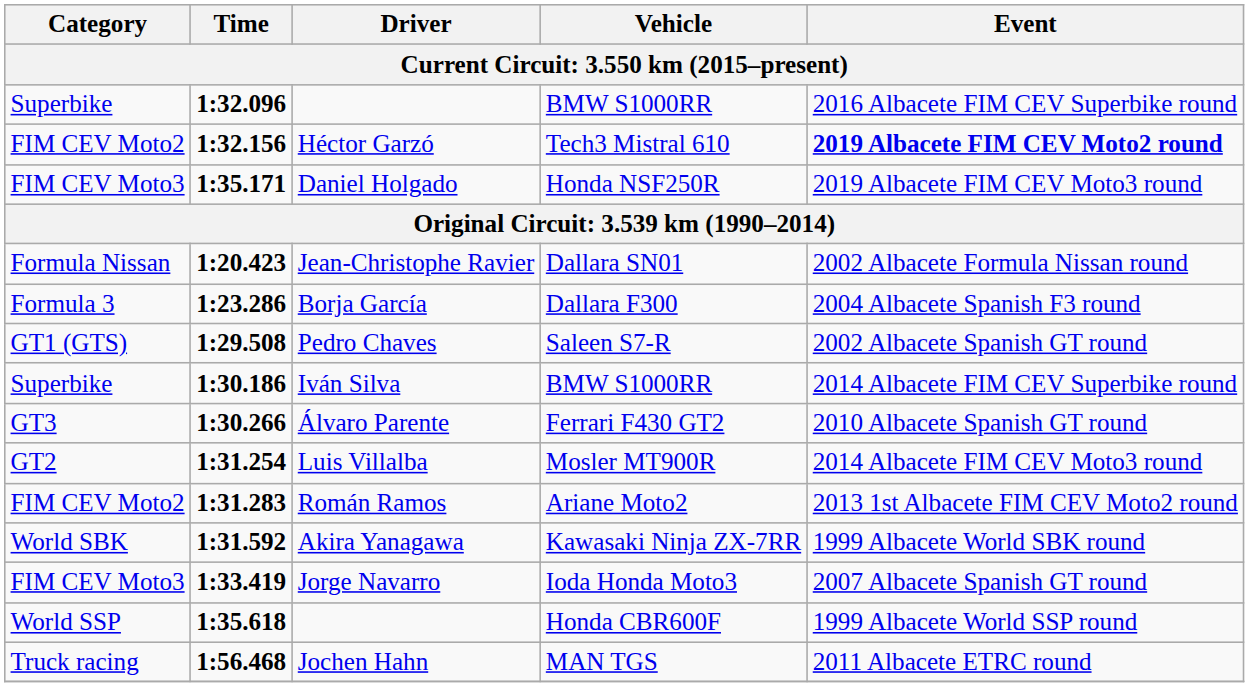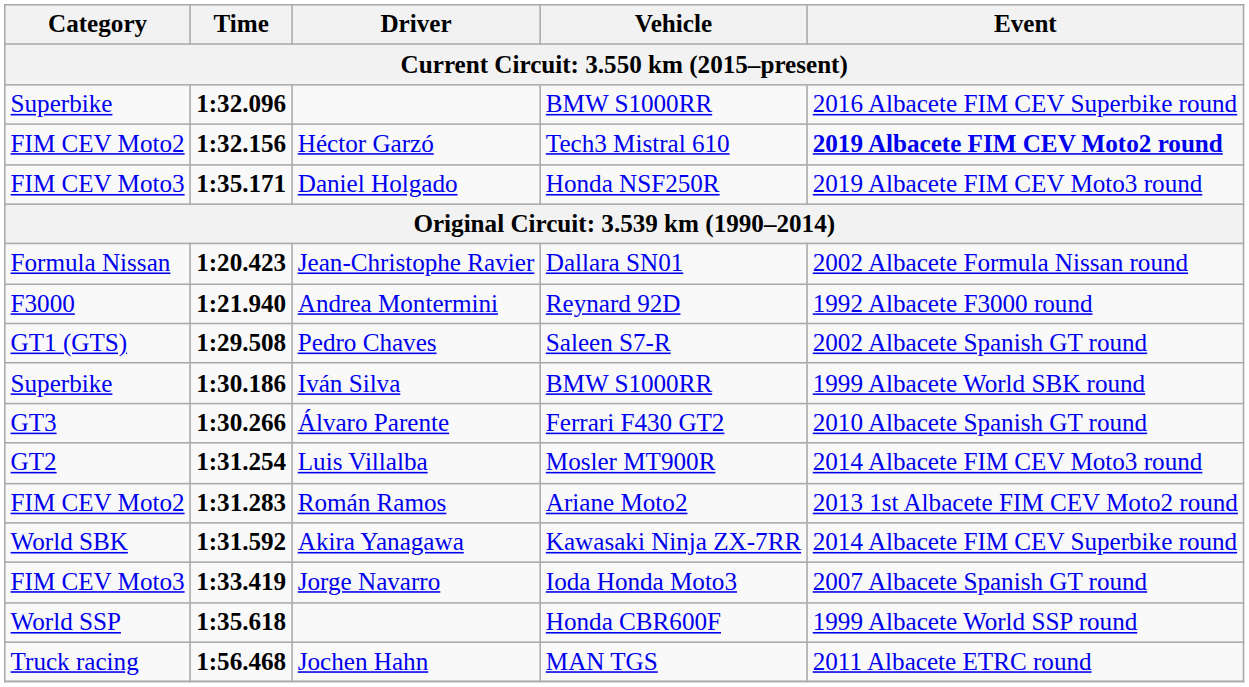 <table class="wikitable">
 <tr>
 <th>Category</th>
 <th>Time</th>
 <th>Driver</th>
 <th>Vehicle</th>
 <th>Event</th>
 </tr>
 <tr>
 <th colspan=5>Current Circuit: 3.550 km (2015–present)</th>
 </tr>
 <tr>
 <td><a href='#'>Superbike</a></td>
 <td><strong>1:32.096</strong></td>
 <td></td>
 <td><a href='#'>BMW S1000RR</a></td>
 <td><a href='#'>2016 Albacete FIM CEV Superbike round</a></td>
 </tr>
 <tr>
 <td><a href='#'>FIM CEV Moto2</a></td>
 <td><strong>1:32.156</strong></td>
 <td><a href='#'>Héctor Garzó</a></td>
 <td><a href='#'>Tech3 Mistral 610</a></td>
 <td><strong><a href='#'>2019 Albacete FIM CEV Moto2 round</a></strong></td>
 </tr>
 <tr>
 <td><a href='#'>FIM CEV Moto3</a></td>
 <td><strong>1:35.171</strong></td>
 <td><a href='#'>Daniel Holgado</a></td>
 <td><a href='#'>Honda NSF250R</a></td>
 <td><a href='#'>2019 Albacete FIM CEV Moto3 round</a></td>
 </tr>
 <tr>
 <th colspan=5>Original Circuit: 3.539 km (1990–2014)</th>
 </tr>
 <tr>
 <td><a href='#'>Formula Nissan</a></td>
 <td><strong>1:20.423</strong></td>
 <td><a href='#'>Jean-Christophe Ravier</a></td>
 <td><a href='#'>Dallara SN01</a></td>
 <td><a href='#'>2002 Albacete Formula Nissan round</a></td>
 </tr>
 <tr>
-<td><a href='#'>Formula 3</a></td>
-<td><strong>1:23.286</strong></td>
-<td><a href='#'>Borja García</a></td>
-<td><a href='#'>Dallara F300</a></td>
-<td><a href='#'>2004 Albacete Spanish F3 round</a></td>
+<td><a href='#'>F3000</a></td>
+<td><strong>1:21.940</strong></td>
+<td><a href='#'>Andrea Montermini</a></td>
+<td><a href='#'>Reynard 92D</a></td>
+<td><a href='#'>1992 Albacete F3000 round</a></td>
 </tr>
 <tr>
 <td><a href='#'>GT1 (GTS)</a></td>
 <td><strong>1:29.508</strong></td>
 <td><a href='#'>Pedro Chaves</a></td>
 <td><a href='#'>Saleen S7-R</a></td>
 <td><a href='#'>2002 Albacete Spanish GT round</a></td>
 </tr>
 <tr>
 <td><a href='#'>Superbike</a></td>
 <td><strong>1:30.186</strong></td>
 <td><a href='#'>Iván Silva</a></td>
 <td><a href='#'>BMW S1000RR</a></td>
-<td><a href='#'>2014 Albacete FIM CEV Superbike round</a></td>
+<td><a href='#'>1999 Albacete World SBK round</a></td>
 </tr>
 <tr>
 <td><a href='#'>GT3</a></td>
 <td><strong>1:30.266</strong></td>
 <td><a href='#'>Álvaro Parente</a></td>
 <td><a href='#'>Ferrari F430 GT2</a></td>
 <td><a href='#'>2010 Albacete Spanish GT round</a></td>
 </tr>
 <tr>
 <td><a href='#'>GT2</a></td>
 <td><strong>1:31.254</strong></td>
 <td><a href='#'>Luis Villalba</a></td>
 <td><a href='#'>Mosler MT900R</a></td>
 <td><a href='#'>2014 Albacete FIM CEV Moto3 round</a></td>
 </tr>
 <tr>
 <td><a href='#'>FIM CEV Moto2</a></td>
 <td><strong>1:31.283</strong></td>
 <td><a href='#'>Román Ramos</a></td>
 <td><a href='#'>Ariane Moto2</a></td>
 <td><a href='#'>2013 1st Albacete FIM CEV Moto2 round</a></td>
 </tr>
 <tr>
 <td><a href='#'>World SBK</a></td>
 <td><strong>1:31.592</strong></td>
 <td><a href='#'>Akira Yanagawa</a></td>
 <td><a href='#'>Kawasaki Ninja ZX-7RR</a></td>
-<td><a href='#'>1999 Albacete World SBK round</a></td>
+<td><a href='#'>2014 Albacete FIM CEV Superbike round</a></td>
 </tr>
 <tr>
 <td><a href='#'>FIM CEV Moto3</a></td>
 <td><strong>1:33.419</strong></td>
 <td><a href='#'>Jorge Navarro</a></td>
 <td><a href='#'>Ioda Honda Moto3</a></td>
 <td><a href='#'>2007 Albacete Spanish GT round</a></td>
 </tr>
 <tr>
 <td><a href='#'>World SSP</a></td>
 <td><strong>1:35.618</strong></td>
 <td></td>
 <td><a href='#'>Honda CBR600F</a></td>
 <td><a href='#'>1999 Albacete World SSP round</a></td>
 </tr>
 <tr>
 <td><a href='#'>Truck racing</a></td>
 <td><strong>1:56.468</strong></td>
 <td><a href='#'>Jochen Hahn</a></td>
 <td><a href='#'>MAN TGS</a></td>
 <td><a href='#'>2011 Albacete ETRC round</a></td>
 </tr>
 <tr>
 </tr>
 </table>
